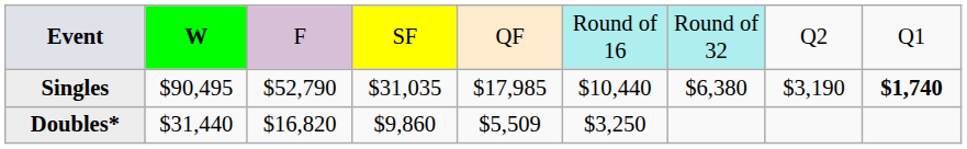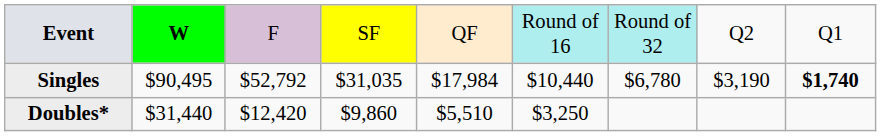 <table class=wikitable style=font-size:90%;text-align:center>
 <tr>
 <td style="width:130px; background:#dfe2e9;"><strong>Event</strong></td>
 <td style="width:80px; background:lime;"><strong>W</strong></td>
 <td style="width:85px; background:thistle;">F</td>
 <td style="width:85px; background:#ff0;">SF</td>
 <td style="width:85px; background:#ffebcd;">QF</td>
 <td style="width:85px; background:#afeeee;">Round of 16</td>
 <td style="width:85px; background:#afeeee;">Round of 32</td>
 <td width=85>Q2</td>
 <td width=85>Q1</td>
 </tr>
 <tr>
 <td style="background:#ededed;"><strong>Singles</strong></td>
 <td>$90,495</td>
-<td>$52,790</td>
+<td>$52,792</td>
 <td>$31,035</td>
-<td>$17,985</td>
+<td>$17,984</td>
 <td>$10,440</td>
-<td>$6,380</td>
+<td>$6,780</td>
 <td>$3,190</td>
 <td><strong>$1,740</strong></td>
 </tr>
 <tr>
 <td style="background:#ededed;"><strong>Doubles*</strong></td>
 <td>$31,440</td>
-<td>$16,820</td>
+<td>$12,420</td>
 <td>$9,860</td>
-<td>$5,509</td>
+<td>$5,510</td>
 <td>$3,250</td>
 <td></td>
 <td></td>
 <td></td>
 </tr>
 </table>
